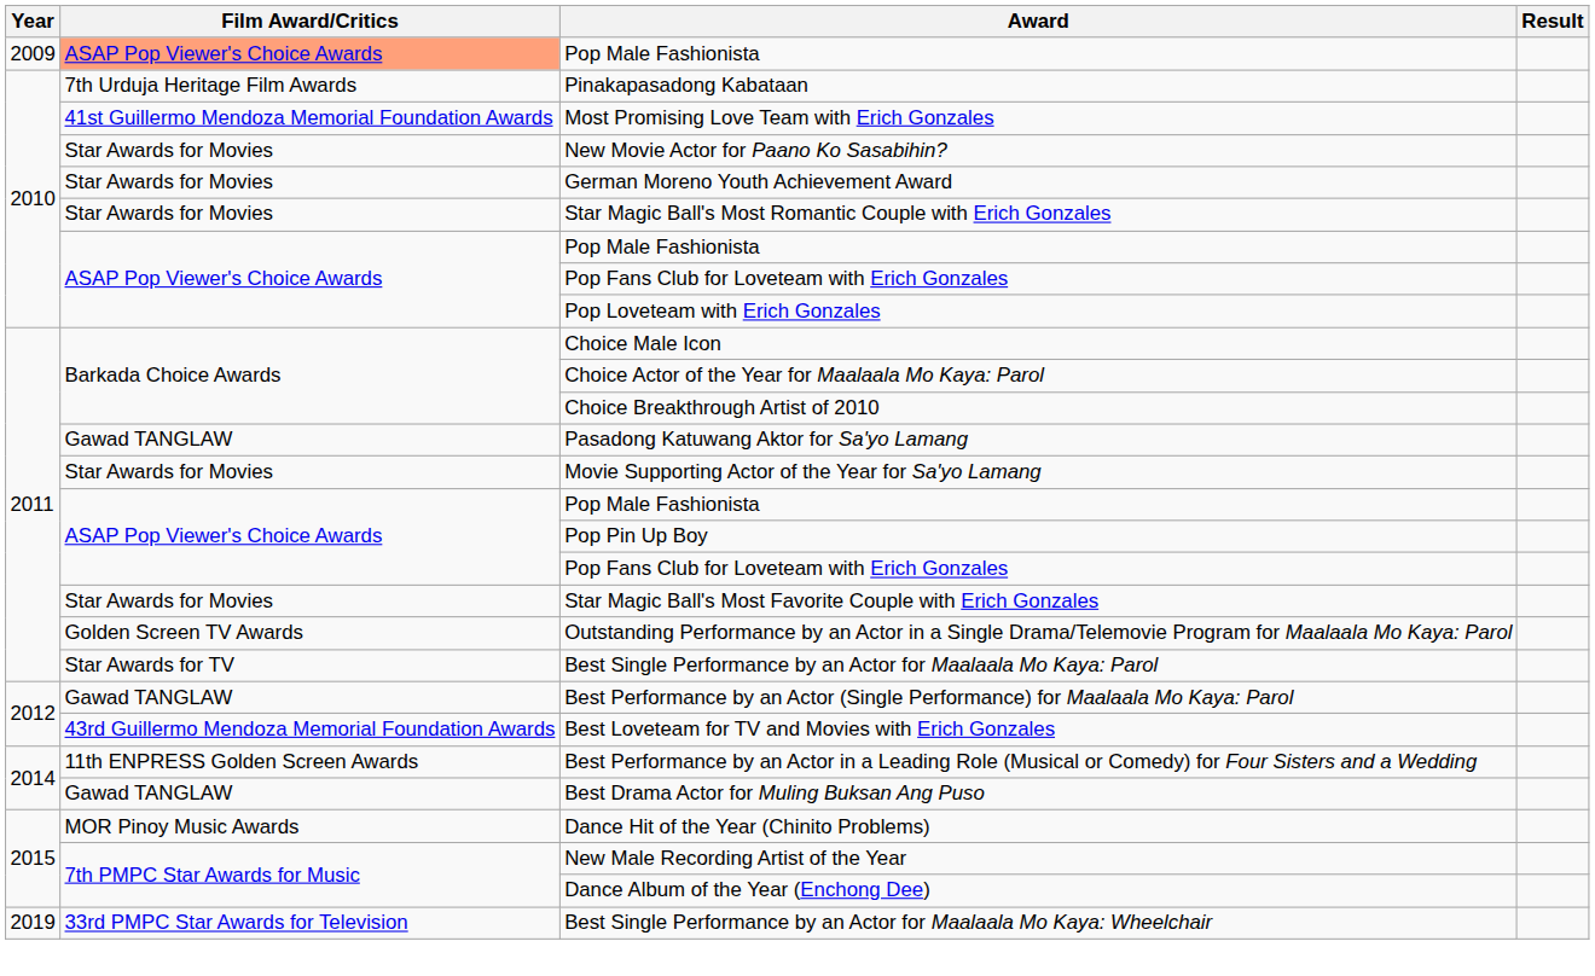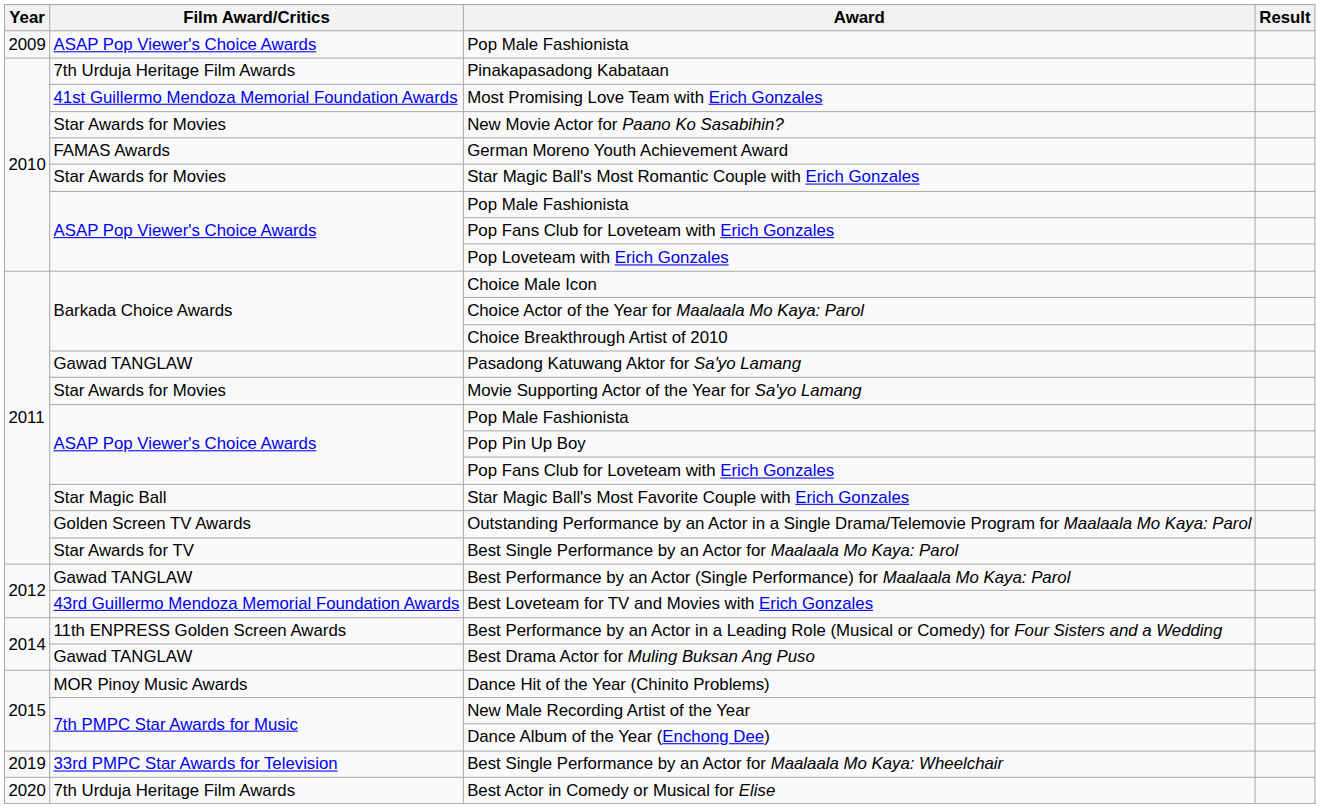 <table class="wikitable">
 <tr>
 <th>Year</th>
 <th>Film Award/Critics</th>
 <th>Award</th>
 <th>Result</th>
 </tr>
 <tr>
 <td>2009</td>
-<td style="background: lightsalmon;"><a href='#'>ASAP Pop Viewer's Choice Awards</a></td>
+<td><a href='#'>ASAP Pop Viewer's Choice Awards</a></td>
 <td>Pop Male Fashionista</td>
 <td></td>
 </tr>
 <tr>
 <td rowspan="8">2010</td>
 <td>7th Urduja Heritage Film Awards</td>
 <td>Pinakapasadong Kabataan</td>
 <td></td>
 </tr>
 <tr>
 <td><a href='#'>41st Guillermo Mendoza Memorial Foundation Awards</a></td>
 <td>Most Promising Love Team with <a href='#'>Erich Gonzales</a></td>
 <td></td>
 </tr>
 <tr>
 <td>Star Awards for Movies</td>
 <td>New Movie Actor for <em>Paano Ko Sasabihin?</em></td>
 <td></td>
 </tr>
 <tr>
-<td>Star Awards for Movies</td>
+<td>FAMAS Awards</td>
 <td>German Moreno Youth Achievement Award</td>
 <td></td>
 </tr>
 <tr>
 <td>Star Awards for Movies</td>
 <td>Star Magic Ball's Most Romantic Couple with <a href='#'>Erich Gonzales</a></td>
 <td></td>
 </tr>
 <tr>
 <td rowspan="3"><a href='#'>ASAP Pop Viewer's Choice Awards</a></td>
 <td>Pop Male Fashionista</td>
 <td></td>
 </tr>
 <tr>
 <td>Pop Fans Club for Loveteam with <a href='#'>Erich Gonzales</a></td>
 <td></td>
 </tr>
 <tr>
 <td>Pop Loveteam with <a href='#'>Erich Gonzales</a></td>
 <td></td>
 </tr>
 <tr>
 <td rowspan="11">2011</td>
 <td rowspan="3">Barkada Choice Awards</td>
 <td>Choice Male Icon</td>
 <td></td>
 </tr>
 <tr>
 <td>Choice Actor of the Year for <em>Maalaala Mo Kaya: Parol</em></td>
 <td></td>
 </tr>
 <tr>
 <td>Choice Breakthrough Artist of 2010</td>
 <td></td>
 </tr>
 <tr>
 <td>Gawad TANGLAW</td>
 <td>Pasadong Katuwang Aktor for <em>Sa'yo Lamang</em></td>
 <td></td>
 </tr>
 <tr>
 <td>Star Awards for Movies</td>
 <td>Movie Supporting Actor of the Year for <em>Sa'yo Lamang</em></td>
 <td></td>
 </tr>
 <tr>
 <td rowspan="3"><a href='#'>ASAP Pop Viewer's Choice Awards</a></td>
 <td>Pop Male Fashionista</td>
 <td></td>
 </tr>
 <tr>
 <td>Pop Pin Up Boy</td>
 <td></td>
 </tr>
 <tr>
 <td>Pop Fans Club for Loveteam with <a href='#'>Erich Gonzales</a></td>
 <td></td>
 </tr>
 <tr>
-<td>Star Awards for Movies</td>
+<td>Star Magic Ball</td>
 <td>Star Magic Ball's Most Favorite Couple with <a href='#'>Erich Gonzales</a></td>
 <td></td>
 </tr>
 <tr>
 <td>Golden Screen TV Awards</td>
 <td>Outstanding Performance by an Actor in a Single Drama/Telemovie Program for <em>Maalaala Mo Kaya: Parol</em></td>
 <td></td>
 </tr>
 <tr>
 <td>Star Awards for TV</td>
 <td>Best Single Performance by an Actor for <em>Maalaala Mo Kaya: Parol</em></td>
 <td></td>
 </tr>
 <tr>
 <td rowspan="2">2012</td>
 <td>Gawad TANGLAW</td>
 <td>Best Performance by an Actor (Single Performance) for <em>Maalaala Mo Kaya: Parol</em></td>
 <td></td>
 </tr>
 <tr>
 <td><a href='#'>43rd Guillermo Mendoza Memorial Foundation Awards</a></td>
 <td>Best Loveteam for TV and Movies with <a href='#'>Erich Gonzales</a></td>
 <td></td>
 </tr>
 <tr>
 <td rowspan="2">2014</td>
 <td>11th ENPRESS Golden Screen Awards</td>
 <td>Best Performance by an Actor in a Leading Role (Musical or Comedy) for <em>Four Sisters and a Wedding</em></td>
 <td></td>
 </tr>
 <tr>
 <td>Gawad TANGLAW</td>
 <td>Best Drama Actor for <em>Muling Buksan Ang Puso</em></td>
 <td></td>
 </tr>
 <tr>
 <td rowspan="3">2015</td>
 <td>MOR Pinoy Music Awards</td>
 <td>Dance Hit of the Year (Chinito Problems)</td>
 <td></td>
 </tr>
 <tr>
 <td rowspan="2"><a href='#'>7th PMPC Star Awards for Music</a></td>
 <td>New Male Recording Artist of the Year</td>
 <td></td>
 </tr>
 <tr>
 <td>Dance Album of the Year (<a href='#'>Enchong Dee</a>)</td>
 <td></td>
 </tr>
 <tr>
 <td>2019</td>
 <td><a href='#'>33rd PMPC Star Awards for Television</a></td>
 <td>Best Single Performance by an Actor for <em>Maalaala Mo Kaya: Wheelchair</em></td>
 <td></td>
 </tr>
+<tr>
+<td>2020</td>
+<td>7th Urduja Heritage Film Awards</td>
+<td>Best Actor in Comedy or Musical for <em>Elise</em></td>
+<td></td>
+</tr>
 </table>
